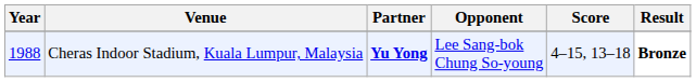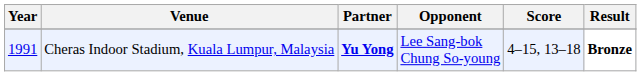 <table class="sortable wikitable" style="font-size: 90%;">
 <tr>
 <th>Year</th>
 <th>Venue</th>
 <th>Partner</th>
 <th>Opponent</th>
 <th>Score</th>
 <th>Result</th>
 </tr>
 <tr>
 </tr>
 <tr style="background:#ECF2FF">
-<td align="center"><a href='#'>1988</a></td>
+<td align="center"><a href='#'>1991</a></td>
 <td align="left">Cheras Indoor Stadium, <a href='#'>Kuala Lumpur, Malaysia</a></td>
 <td align="left"><strong> <a href='#'>Yu Yong</a></strong></td>
 <td align="left"> <a href='#'>Lee Sang-bok</a> <br>  <a href='#'>Chung So-young</a></td>
 <td align="left">4–15, 13–18</td>
 <td style="text-align:left; background:white"> <strong>Bronze</strong></td>
 </tr>
 </table>
